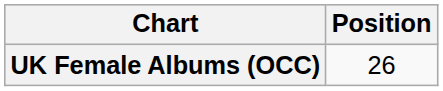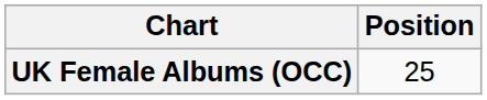 <table class="wikitable sortable plainrowheaders" style="text-align:center;">
 <tr>
 <th scope="col">Chart</th>
 <th scope="col">Position</th>
 </tr>
 <tr>
 <th scope="row">UK Female Albums (OCC)</th>
-<td>26</td>
+<td>25</td>
 </tr>
 </table>
